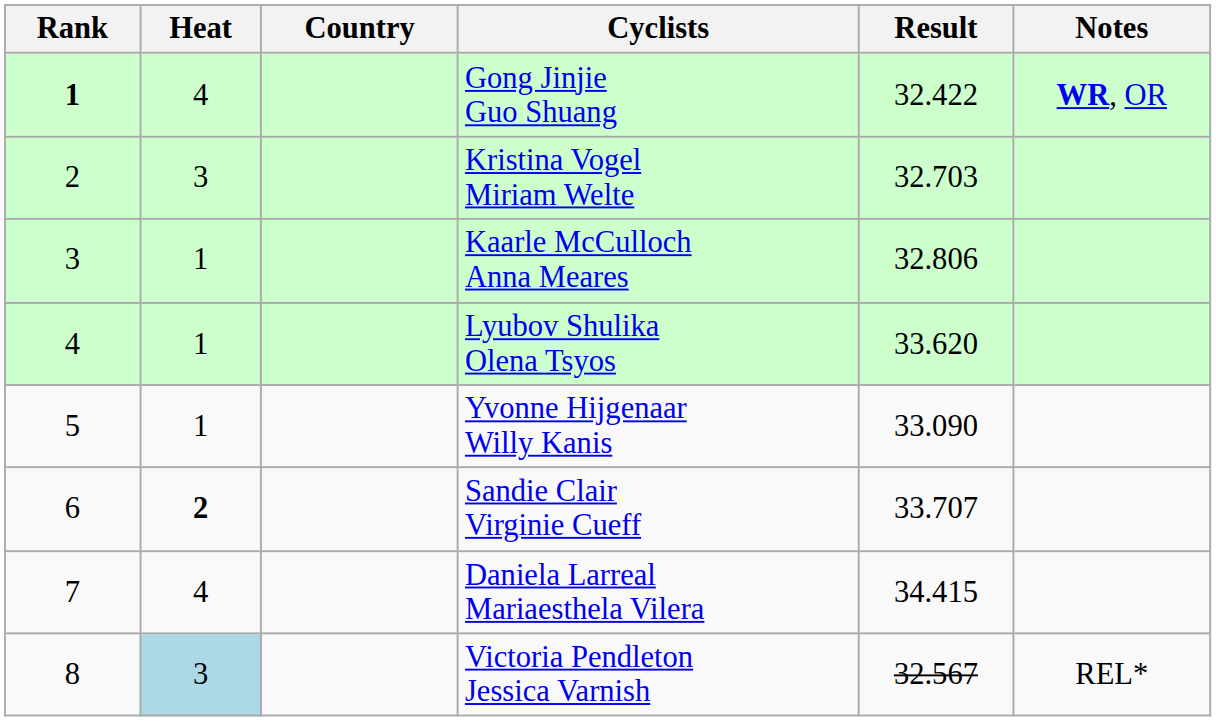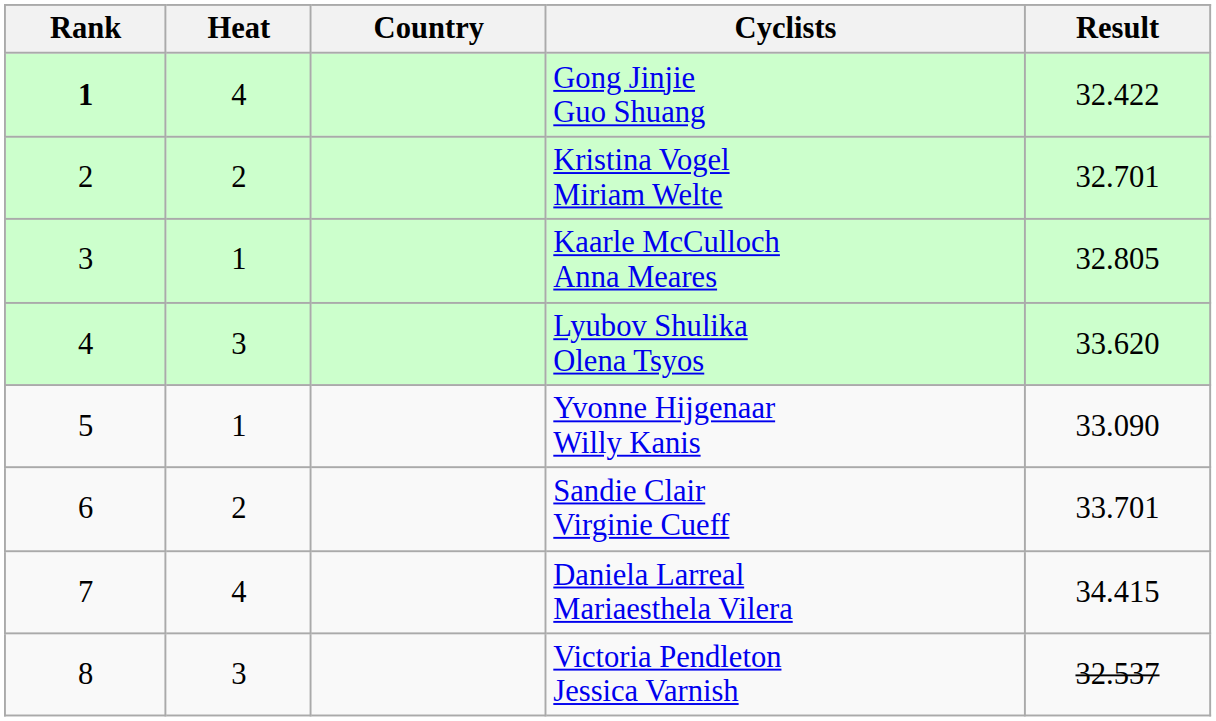 <table class="wikitable sortable" width=50% style="text-align:center;">
 <tr>
 <th>Rank</th>
 <th>Heat</th>
 <th>Country</th>
 <th class="unsortable">Cyclists</th>
 <th>Result</th>
-<th class="unsortable">Notes</th>
 </tr>
 <tr bgcolor=ccffcc>
 <td><strong>1</strong></td>
 <td>4</td>
 <td align="left"></td>
 <td align="left"><a href='#'>Gong Jinjie</a><br><a href='#'>Guo Shuang</a></td>
 <td>32.422</td>
-<td><strong><a href='#'>WR</a></strong>, <a href='#'>OR</a></td>
 </tr>
 <tr bgcolor=ccffcc>
 <td>2</td>
-<td>3</td>
+<td>2</td>
 <td align="left"></td>
 <td align="left"><a href='#'>Kristina Vogel</a><br><a href='#'>Miriam Welte</a></td>
-<td>32.703</td>
-<td></td>
+<td>32.701</td>
 </tr>
 <tr bgcolor=ccffcc>
 <td>3</td>
 <td>1</td>
 <td align="left"></td>
 <td align="left"><a href='#'>Kaarle McCulloch</a><br><a href='#'>Anna Meares</a></td>
-<td>32.806</td>
-<td></td>
+<td>32.805</td>
 </tr>
 <tr bgcolor=ccffcc>
 <td>4</td>
-<td>1</td>
+<td>3</td>
 <td align="left"></td>
 <td align="left"><a href='#'>Lyubov Shulika</a><br><a href='#'>Olena Tsyos</a></td>
 <td>33.620</td>
-<td></td>
 </tr>
 <tr>
 <td>5</td>
 <td>1</td>
 <td align="left"></td>
 <td align="left"><a href='#'>Yvonne Hijgenaar</a><br><a href='#'>Willy Kanis</a></td>
 <td>33.090</td>
-<td></td>
 </tr>
 <tr>
 <td>6</td>
-<td><strong>2</strong></td>
+<td>2</td>
 <td align="left"></td>
 <td align="left"><a href='#'>Sandie Clair</a><br><a href='#'>Virginie Cueff</a></td>
-<td>33.707</td>
-<td></td>
+<td>33.701</td>
 </tr>
 <tr>
 <td>7</td>
 <td>4</td>
 <td align="left"></td>
 <td align="left"><a href='#'>Daniela Larreal</a><br><a href='#'>Mariaesthela Vilera</a></td>
 <td>34.415</td>
-<td></td>
 </tr>
 <tr>
 <td>8</td>
-<td style="background: lightblue;">3</td>
+<td>3</td>
 <td align="left"></td>
 <td align="left"><a href='#'>Victoria Pendleton</a><br><a href='#'>Jessica Varnish</a></td>
-<td><s>32.567</s></td>
-<td>REL*</td>
+<td><s>32.537</s></td>
 </tr>
 </table>
